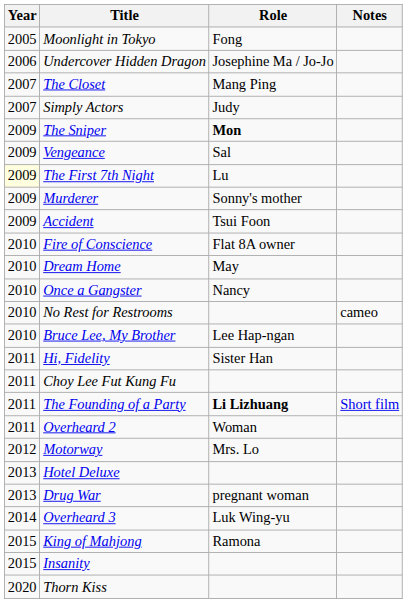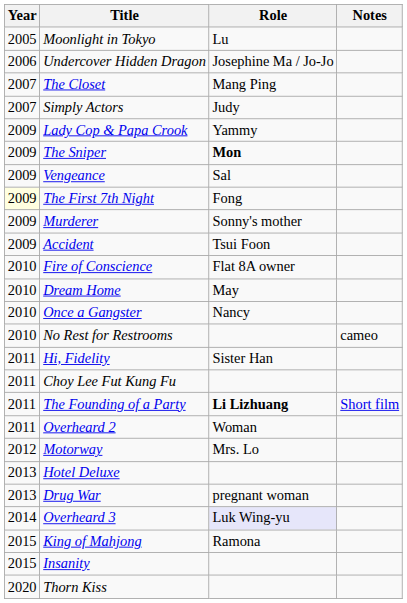 <table class="wikitable sortable">
 <tr>
 <th>Year</th>
 <th>Title</th>
 <th>Role</th>
 <th class="unsortable">Notes</th>
 </tr>
 <tr>
 <td>2005</td>
 <td><em>Moonlight in Tokyo</em></td>
-<td>Fong</td>
+<td>Lu</td>
 <td></td>
 </tr>
 <tr>
 <td>2006</td>
 <td><em>Undercover Hidden Dragon</em></td>
 <td>Josephine Ma / Jo-Jo</td>
 <td></td>
 </tr>
 <tr>
 <td>2007</td>
 <td><em><a href='#'>The Closet</a></em></td>
 <td>Mang Ping</td>
 <td></td>
 </tr>
 <tr>
 <td>2007</td>
 <td><em>Simply Actors</em></td>
 <td>Judy</td>
 <td></td>
 </tr>
 <tr>
 <td>2009</td>
+<td><em><a href='#'>Lady Cop & Papa Crook</a></em></td>
+<td>Yammy</td>
+<td></td>
+</tr>
+<tr>
+<td>2009</td>
 <td><em><a href='#'>The Sniper</a></em></td>
 <td><strong>Mon</strong></td>
 <td></td>
 </tr>
 <tr>
 <td>2009</td>
 <td><em><a href='#'>Vengeance</a></em></td>
 <td>Sal</td>
 <td></td>
 </tr>
 <tr>
 <td style="background: lightyellow;">2009</td>
 <td><em><a href='#'>The First 7th Night</a></em></td>
-<td>Lu</td>
+<td>Fong</td>
 <td></td>
 </tr>
 <tr>
 <td>2009</td>
 <td><em><a href='#'>Murderer</a></em></td>
 <td>Sonny's mother</td>
 <td></td>
 </tr>
 <tr>
 <td>2009</td>
 <td><em><a href='#'>Accident</a></em></td>
 <td>Tsui Foon</td>
 <td></td>
 </tr>
 <tr>
 <td>2010</td>
 <td><em><a href='#'>Fire of Conscience</a></em></td>
 <td>Flat 8A owner</td>
 <td></td>
 </tr>
 <tr>
 <td>2010</td>
 <td><em><a href='#'>Dream Home</a></em></td>
 <td>May</td>
 <td></td>
 </tr>
 <tr>
 <td>2010</td>
 <td><em><a href='#'>Once a Gangster</a></em></td>
 <td>Nancy</td>
 <td></td>
 </tr>
 <tr>
 <td>2010</td>
 <td><em>No Rest for Restrooms</em></td>
 <td></td>
 <td>cameo</td>
-</tr>
-<tr>
-<td>2010</td>
-<td><em><a href='#'>Bruce Lee, My Brother</a></em></td>
-<td>Lee Hap-ngan</td>
-<td></td>
 </tr>
 <tr>
 <td>2011</td>
 <td><em><a href='#'>Hi, Fidelity</a></em></td>
 <td>Sister Han</td>
 <td></td>
 </tr>
 <tr>
 <td>2011</td>
 <td><em>Choy Lee Fut Kung Fu</em></td>
 <td></td>
 <td></td>
 </tr>
 <tr>
 <td>2011</td>
 <td><em><a href='#'>The Founding of a Party</a></em></td>
 <td><strong>Li Lizhuang</strong></td>
 <td><a href='#'>Short film</a></td>
 </tr>
 <tr>
 <td>2011</td>
 <td><em><a href='#'>Overheard 2</a></em></td>
 <td>Woman</td>
 <td></td>
 </tr>
 <tr>
 <td>2012</td>
 <td><em><a href='#'>Motorway</a></em></td>
 <td>Mrs. Lo</td>
 <td></td>
 </tr>
 <tr>
 <td>2013</td>
 <td><em><a href='#'>Hotel Deluxe</a></em></td>
 <td></td>
 <td></td>
 </tr>
 <tr>
 <td>2013</td>
 <td><em><a href='#'>Drug War</a></em></td>
 <td>pregnant woman</td>
 <td></td>
 </tr>
 <tr>
 <td>2014</td>
 <td><em><a href='#'>Overheard 3</a></em></td>
-<td>Luk Wing-yu</td>
+<td style="background: lavender;">Luk Wing-yu</td>
 <td></td>
 </tr>
 <tr>
 <td>2015</td>
 <td><em><a href='#'>King of Mahjong</a></em></td>
 <td>Ramona</td>
 <td></td>
 </tr>
 <tr>
 <td>2015</td>
 <td><em><a href='#'>Insanity</a></em></td>
 <td></td>
 <td></td>
 </tr>
 <tr>
 <td>2020</td>
 <td><em>Thorn Kiss</em></td>
 <td></td>
 <td></td>
 </tr>
 </table>
